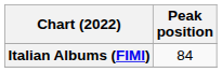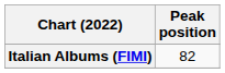 <table class="wikitable sortable plainrowheaders" style="text-align:center">
 <tr>
 <th scope="col">Chart (2022)</th>
 <th scope="col">Peak<br>position</th>
 </tr>
 <tr>
 </tr>
 <tr>
 </tr>
 <tr>
 </tr>
 <tr>
 </tr>
 <tr>
 </tr>
 <tr>
 </tr>
 <tr>
 </tr>
 <tr>
 </tr>
 <tr>
 <th scope="row">Italian Albums (<a href='#'>FIMI</a>)</th>
-<td>84</td>
+<td>82</td>
 </tr>
 <tr>
 </tr>
 <tr>
 </tr>
 <tr>
 </tr>
 <tr>
 </tr>
 <tr>
 </tr>
 <tr>
 </tr>
 </table>
